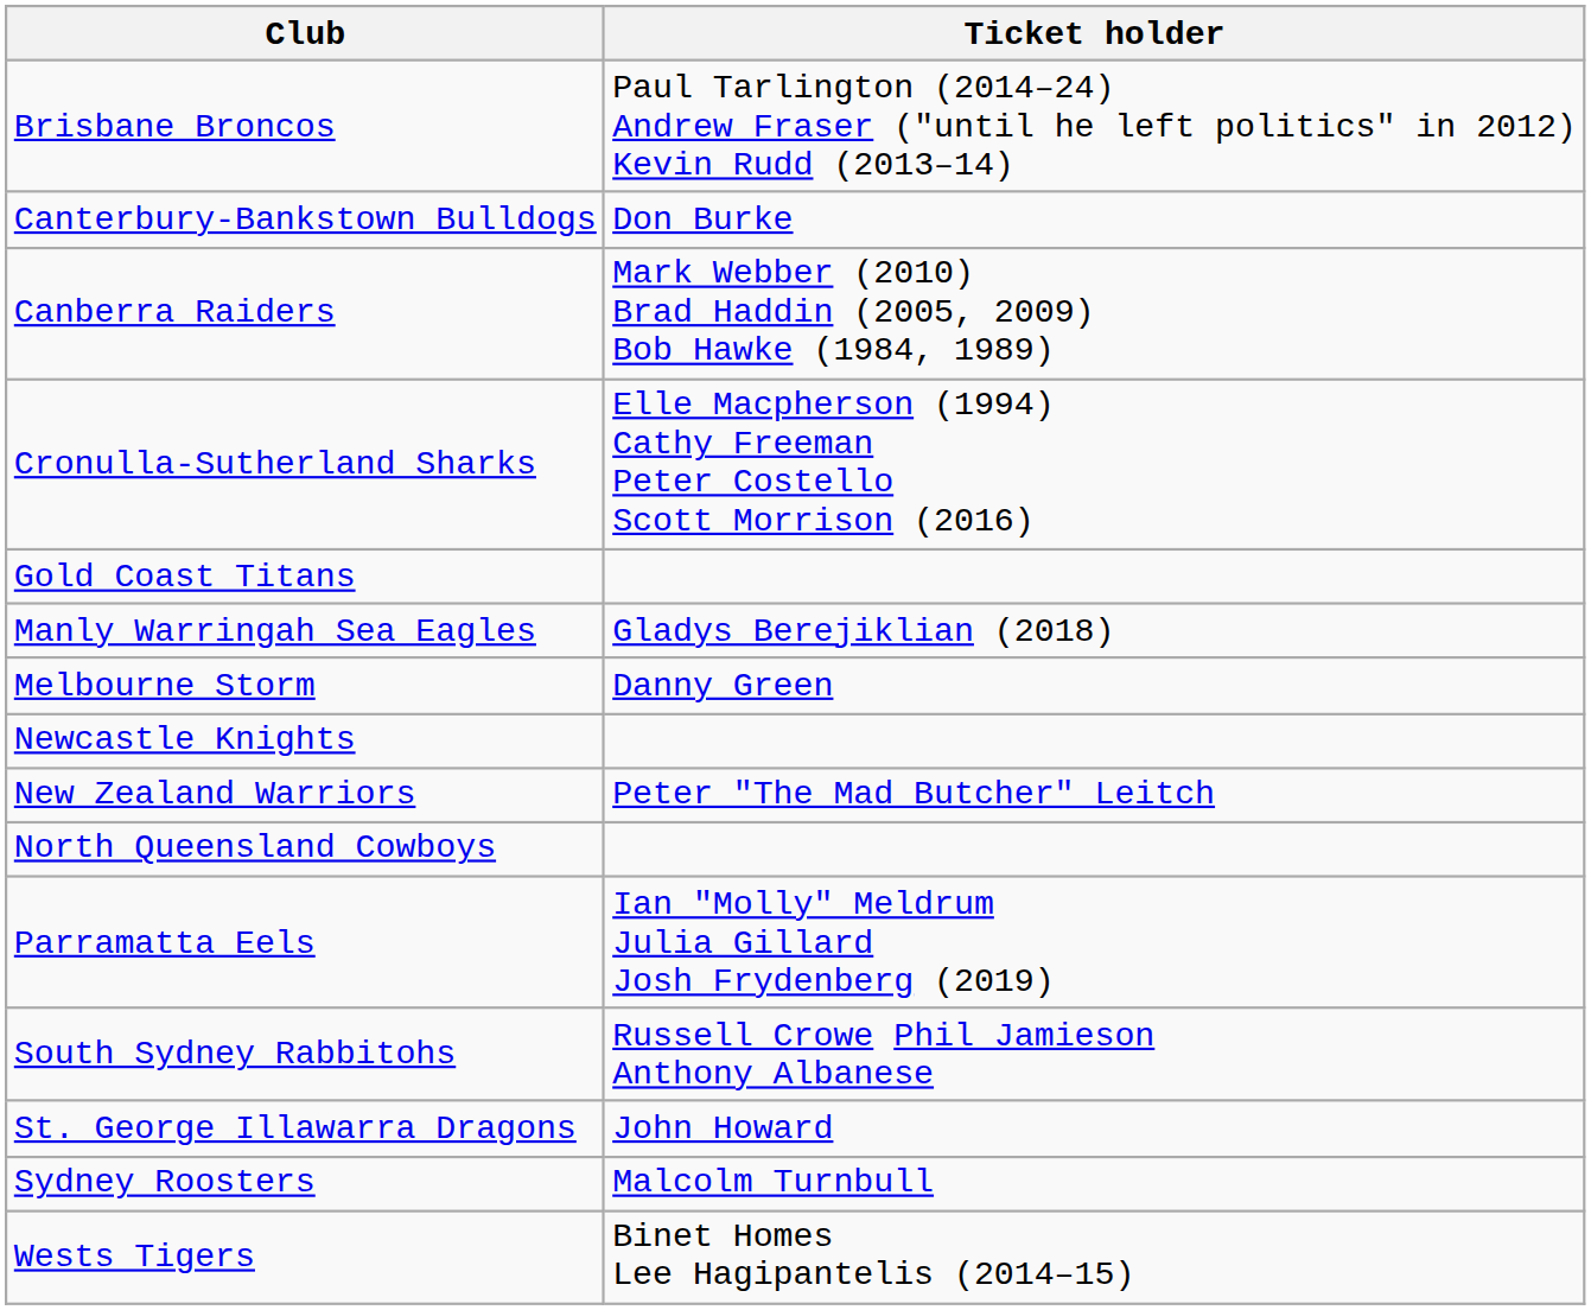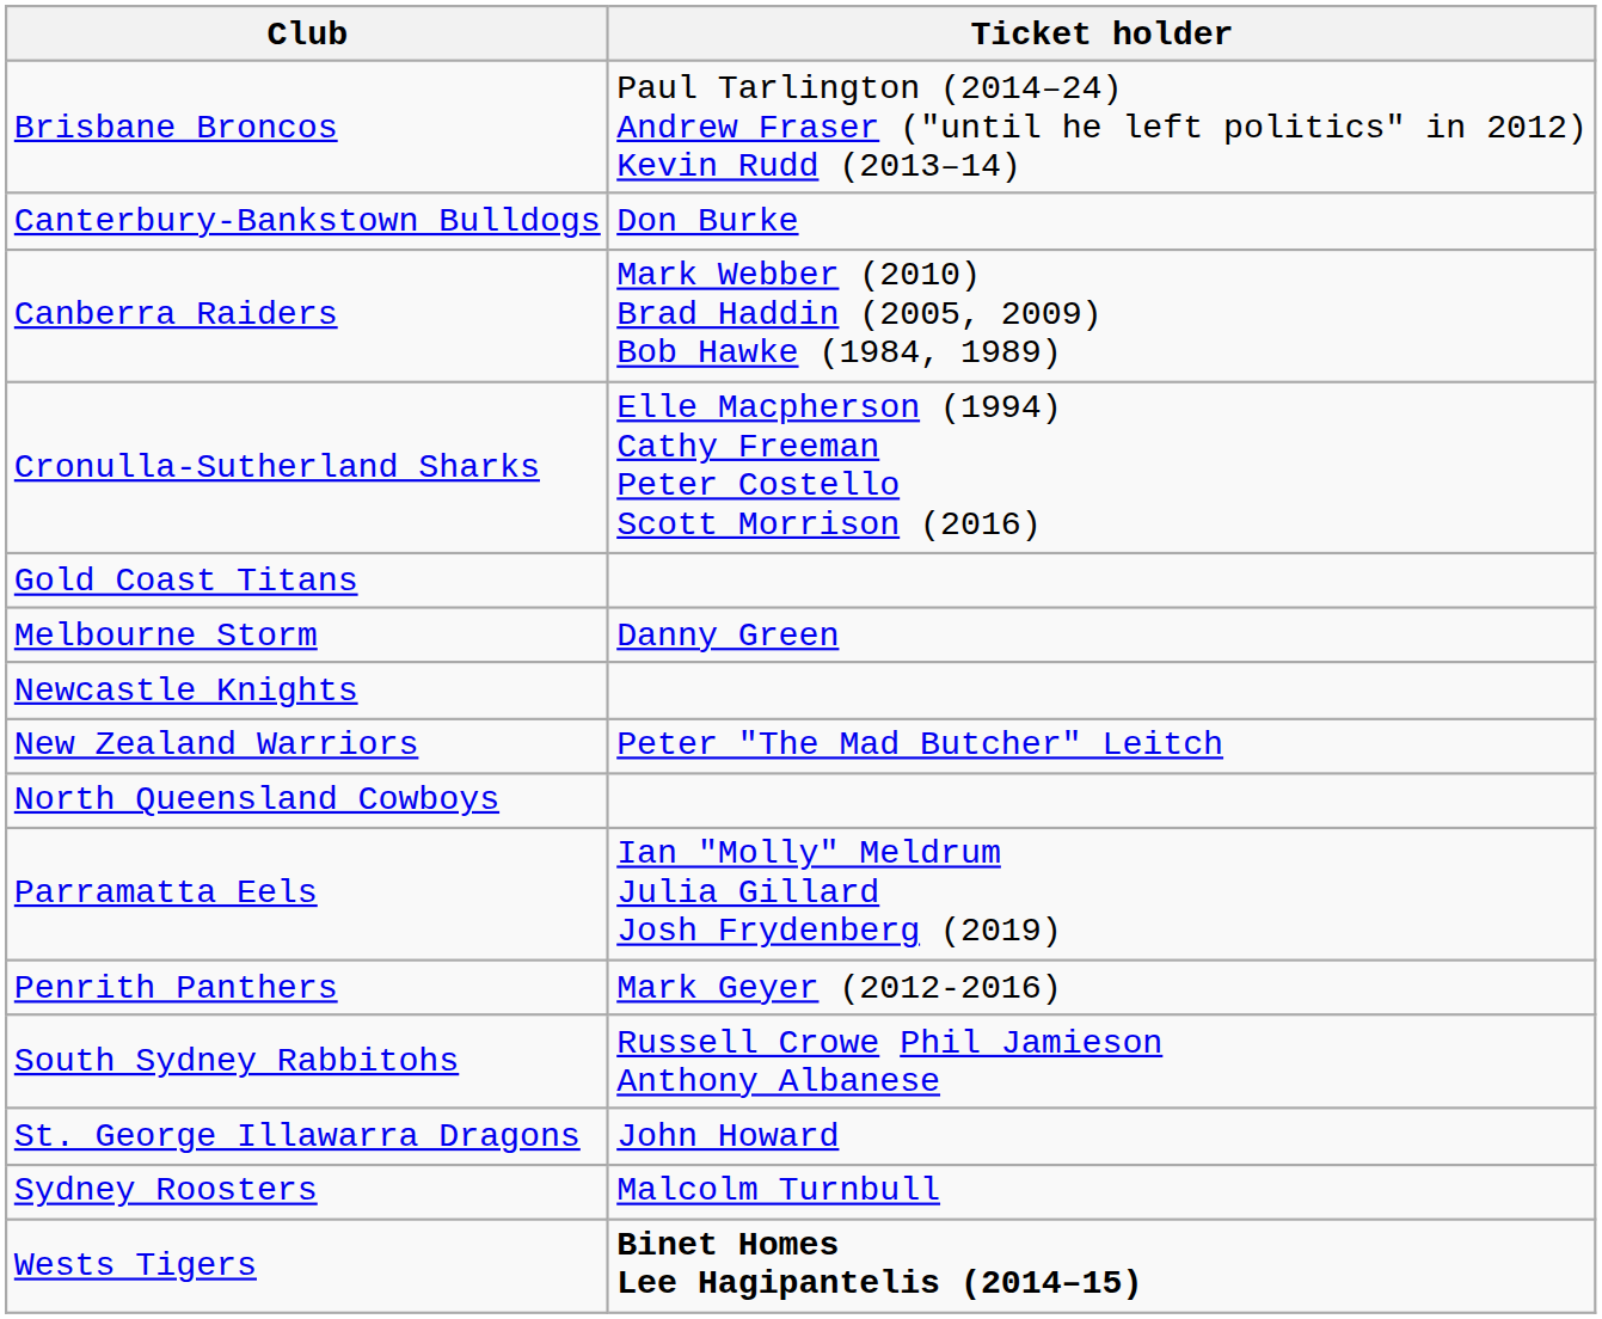 <table class="wikitable">
 <tr>
 <th>Club</th>
 <th>Ticket holder</th>
 </tr>
 <tr>
 <td><a href='#'>Brisbane Broncos</a></td>
 <td>Paul Tarlington (2014–24)<br><a href='#'>Andrew Fraser</a> ("until he left politics" in 2012)<br><a href='#'>Kevin Rudd</a> (2013–14)</td>
 </tr>
 <tr>
 <td><a href='#'>Canterbury-Bankstown Bulldogs</a></td>
 <td><a href='#'>Don Burke</a></td>
 </tr>
 <tr>
 <td><a href='#'>Canberra Raiders</a></td>
 <td><a href='#'>Mark Webber</a> (2010)<br><a href='#'>Brad Haddin</a> (2005, 2009)<br><a href='#'>Bob Hawke</a> (1984, 1989)</td>
 </tr>
 <tr>
 <td><a href='#'>Cronulla-Sutherland Sharks</a></td>
 <td><a href='#'>Elle Macpherson</a> (1994)<br><a href='#'>Cathy Freeman</a><br><a href='#'>Peter Costello</a><br><a href='#'>Scott Morrison</a> (2016)</td>
 </tr>
 <tr>
 <td><a href='#'>Gold Coast Titans</a></td>
 <td></td>
 </tr>
 <tr>
-<td><a href='#'>Manly Warringah Sea Eagles</a></td>
-<td><a href='#'>Gladys Berejiklian</a> (2018)</td>
-</tr>
-<tr>
 <td><a href='#'>Melbourne Storm</a></td>
 <td><a href='#'>Danny Green</a></td>
 </tr>
 <tr>
 <td><a href='#'>Newcastle Knights</a></td>
 <td></td>
 </tr>
 <tr>
 <td><a href='#'>New Zealand Warriors</a></td>
 <td><a href='#'>Peter "The Mad Butcher" Leitch</a></td>
 </tr>
 <tr>
 <td><a href='#'>North Queensland Cowboys</a></td>
 <td></td>
 </tr>
 <tr>
 <td><a href='#'>Parramatta Eels</a></td>
 <td><a href='#'>Ian "Molly" Meldrum</a><br><a href='#'>Julia Gillard</a><br><a href='#'>Josh Frydenberg</a> (2019)</td>
 </tr>
 <tr>
+<td><a href='#'>Penrith Panthers</a></td>
+<td><a href='#'>Mark Geyer</a> (2012-2016)</td>
+</tr>
+<tr>
 <td><a href='#'>South Sydney Rabbitohs</a></td>
 <td><a href='#'>Russell Crowe</a> <a href='#'>Phil Jamieson</a><br><a href='#'>Anthony Albanese</a></td>
 </tr>
 <tr>
 <td><a href='#'>St. George Illawarra Dragons</a></td>
 <td><a href='#'>John Howard</a></td>
 </tr>
 <tr>
 <td><a href='#'>Sydney Roosters</a></td>
 <td><a href='#'>Malcolm Turnbull</a></td>
 </tr>
 <tr>
 <td><a href='#'>Wests Tigers</a></td>
-<td>Binet Homes<br>Lee Hagipantelis (2014–15)</td>
+<td><strong>Binet Homes<br>Lee Hagipantelis (2014–15)</strong></td>
 </tr>
 </table>
